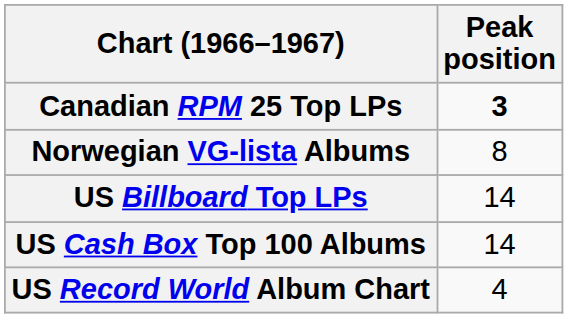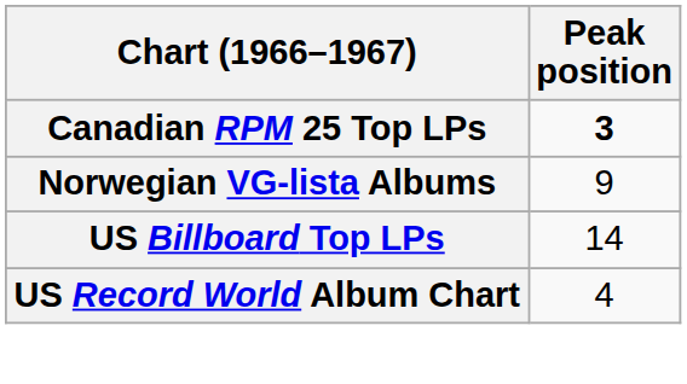 <table class="wikitable plainrowheaders sortable">
 <tr>
 <th scope="col">Chart (1966–1967)</th>
 <th scope="col">Peak<br>position</th>
 </tr>
 <tr>
 <th scope="row">Canadian <em><a href='#'>RPM</a></em> 25 Top LPs</th>
 <td align="center"><strong>3</strong></td>
 </tr>
 <tr>
 <th scope="row">Norwegian <a href='#'>VG-lista</a> Albums</th>
-<td align="center">8</td>
+<td align="center">9</td>
 </tr>
 <tr>
 <th scope="row">US <a href='#'><em>Billboard</em> Top LPs</a></th>
-<td align="center">14</td>
-</tr>
-<tr>
-<th scope="row">US <em><a href='#'>Cash Box</a></em> Top 100 Albums</th>
 <td align="center">14</td>
 </tr>
 <tr>
 <th scope="row">US <em><a href='#'>Record World</a></em> Album Chart</th>
 <td align="center">4</td>
 </tr>
 </table>
